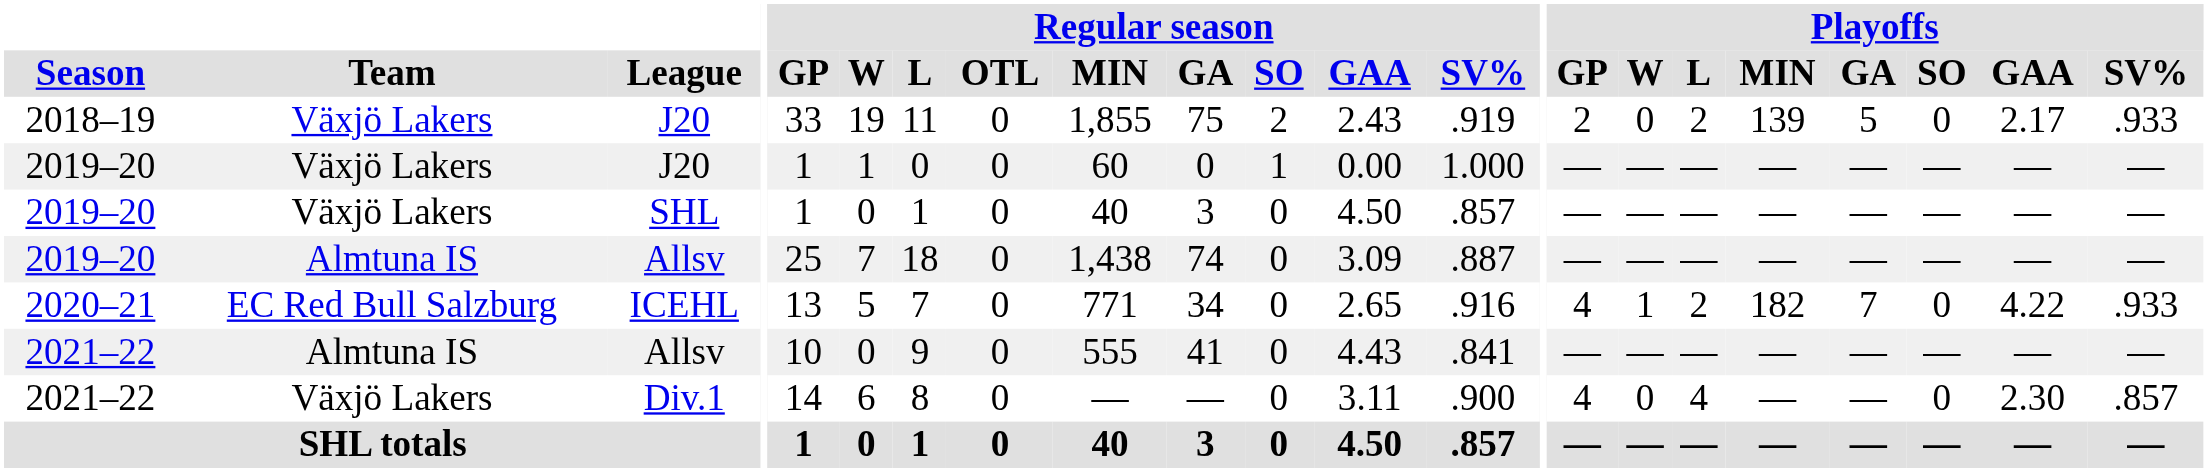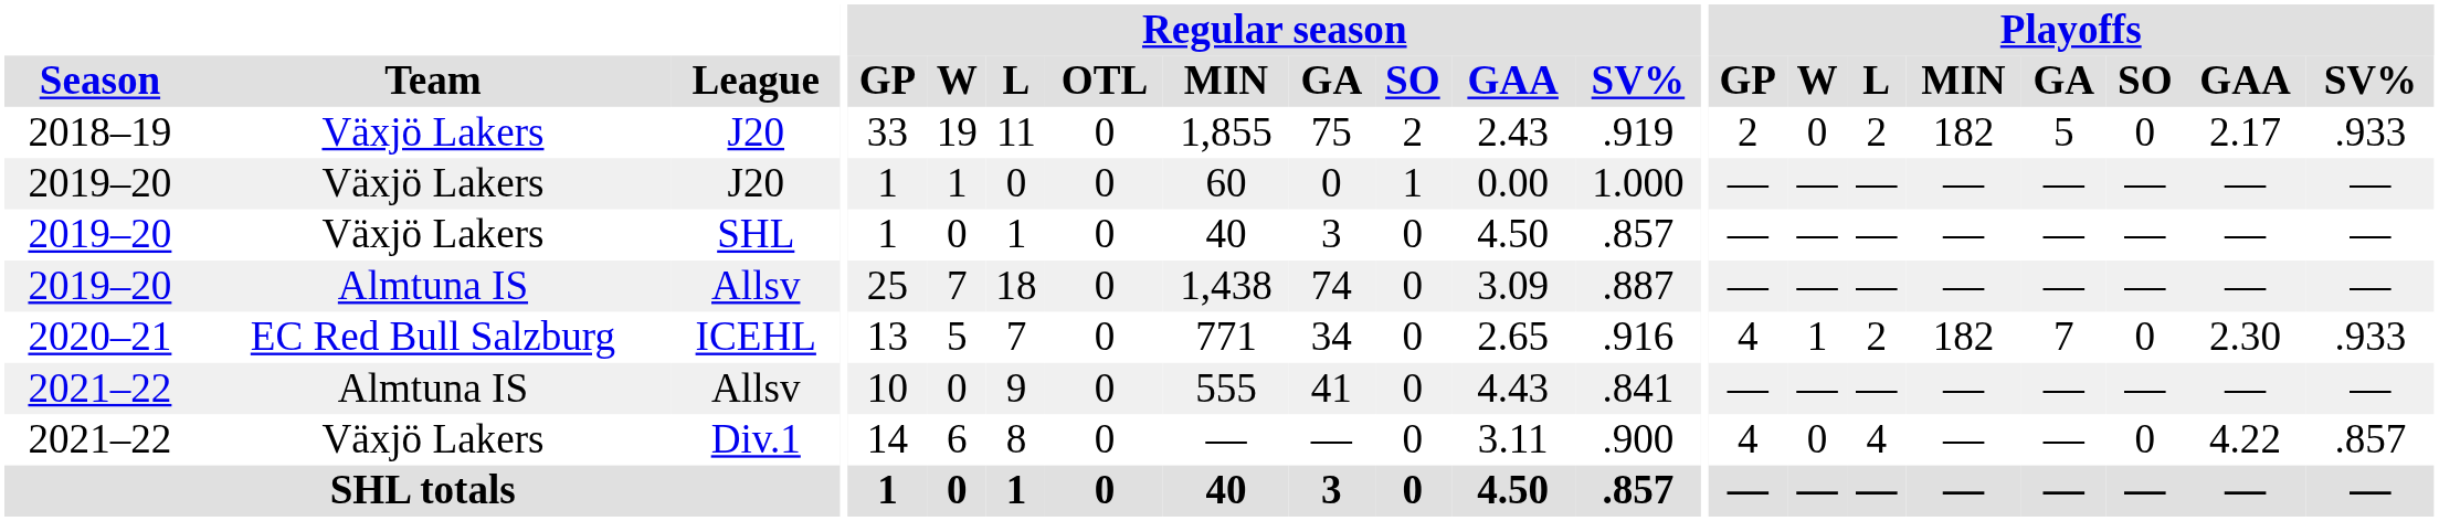 <table border="0" cellpadding="1" cellspacing="0" style="width:75%; text-align:center;">
 <tr bgcolor="#e0e0e0">
 <th colspan="3" bgcolor="#ffffff"></th>
 <th rowspan="99" bgcolor="#ffffff"></th>
 <th colspan="9" bgcolor="#e0e0e0"><a href='#'>Regular season</a></th>
 <th rowspan="99" bgcolor="#ffffff"></th>
 <th colspan="8" bgcolor="#e0e0e0"><a href='#'>Playoffs</a></th>
 </tr>
 <tr bgcolor="#e0e0e0">
 <th><a href='#'>Season</a></th>
 <th>Team</th>
 <th>League</th>
 <th>GP</th>
 <th>W</th>
 <th>L</th>
 <th>OTL</th>
 <th>MIN</th>
 <th>GA</th>
 <th><a href='#'>SO</a></th>
 <th><a href='#'>GAA</a></th>
 <th><a href='#'>SV%</a></th>
 <th>GP</th>
 <th>W</th>
 <th>L</th>
 <th>MIN</th>
 <th>GA</th>
 <th>SO</th>
 <th>GAA</th>
 <th>SV%</th>
 </tr>
 <tr>
 <td>2018–19</td>
 <td><a href='#'>Växjö Lakers</a></td>
 <td><a href='#'>J20</a></td>
 <td>33</td>
 <td>19</td>
 <td>11</td>
 <td>0</td>
 <td>1,855</td>
 <td>75</td>
 <td>2</td>
 <td>2.43</td>
 <td>.919</td>
 <td>2</td>
 <td>0</td>
 <td>2</td>
-<td>139</td>
+<td>182</td>
 <td>5</td>
 <td>0</td>
 <td>2.17</td>
 <td>.933</td>
 </tr>
 <tr bgcolor="#f0f0f0">
 <td>2019–20</td>
 <td>Växjö Lakers</td>
 <td>J20</td>
 <td>1</td>
 <td>1</td>
 <td>0</td>
 <td>0</td>
 <td>60</td>
 <td>0</td>
 <td>1</td>
 <td>0.00</td>
 <td>1.000</td>
 <td>—</td>
 <td>—</td>
 <td>—</td>
 <td>—</td>
 <td —>—</td>
 <td>—</td>
 <td>—</td>
 <td>—</td>
 </tr>
 <tr>
 <td><a href='#'>2019–20</a></td>
 <td>Växjö Lakers</td>
 <td><a href='#'>SHL</a></td>
 <td>1</td>
 <td>0</td>
 <td>1</td>
 <td>0</td>
 <td>40</td>
 <td>3</td>
 <td>0</td>
 <td>4.50</td>
 <td>.857</td>
 <td>—</td>
 <td>—</td>
 <td>—</td>
 <td>—</td>
 <td —>—</td>
 <td>—</td>
 <td>—</td>
 <td>—</td>
 </tr>
 <tr bgcolor="#f0f0f0">
 <td><a href='#'>2019–20</a></td>
 <td><a href='#'>Almtuna IS</a></td>
 <td><a href='#'>Allsv</a></td>
 <td>25</td>
 <td>7</td>
 <td>18</td>
 <td>0</td>
 <td>1,438</td>
 <td>74</td>
 <td>0</td>
 <td>3.09</td>
 <td>.887</td>
 <td>—</td>
 <td>—</td>
 <td>—</td>
 <td>—</td>
 <td>—</td>
 <td>—</td>
 <td>—</td>
 <td>—</td>
 </tr>
 <tr>
 <td><a href='#'>2020–21</a></td>
 <td><a href='#'>EC Red Bull Salzburg</a></td>
 <td><a href='#'>ICEHL</a></td>
 <td>13</td>
 <td>5</td>
 <td>7</td>
 <td>0</td>
 <td>771</td>
 <td>34</td>
 <td>0</td>
 <td>2.65</td>
 <td>.916</td>
 <td>4</td>
 <td>1</td>
 <td>2</td>
 <td>182</td>
 <td>7</td>
 <td>0</td>
-<td>4.22</td>
+<td>2.30</td>
 <td>.933</td>
 </tr>
 <tr bgcolor="#f0f0f0">
 <td><a href='#'>2021–22</a></td>
 <td>Almtuna IS</td>
 <td>Allsv</td>
 <td>10</td>
 <td>0</td>
 <td>9</td>
 <td>0</td>
 <td>555</td>
 <td>41</td>
 <td>0</td>
 <td>4.43</td>
 <td>.841</td>
 <td>—</td>
 <td>—</td>
 <td>—</td>
 <td>—</td>
 <td>—</td>
 <td>—</td>
 <td>—</td>
 <td>—</td>
 </tr>
 <tr>
 <td 2021–22 Hockeyettan season>2021–22</td>
 <td>Växjö Lakers</td>
 <td><a href='#'>Div.1</a></td>
 <td>14</td>
 <td>6</td>
 <td>8</td>
 <td>0</td>
 <td>—</td>
 <td>—</td>
 <td>0</td>
 <td>3.11</td>
 <td>.900</td>
 <td>4</td>
 <td>0</td>
 <td>4</td>
 <td>—</td>
 <td>—</td>
 <td>0</td>
-<td>2.30</td>
+<td>4.22</td>
 <td>.857</td>
 </tr>
 <tr bgcolor="#e0e0e0">
 <th colspan="3" align="center">SHL totals</th>
 <th>1</th>
 <th>0</th>
 <th>1</th>
 <th>0</th>
 <th>40</th>
 <th>3</th>
 <th>0</th>
 <th>4.50</th>
 <th>.857</th>
 <th>—</th>
 <th>—</th>
 <th>—</th>
 <th>—</th>
 <th>—</th>
 <th>—</th>
 <th>—</th>
 <th>—</th>
 </tr>
 </table>
